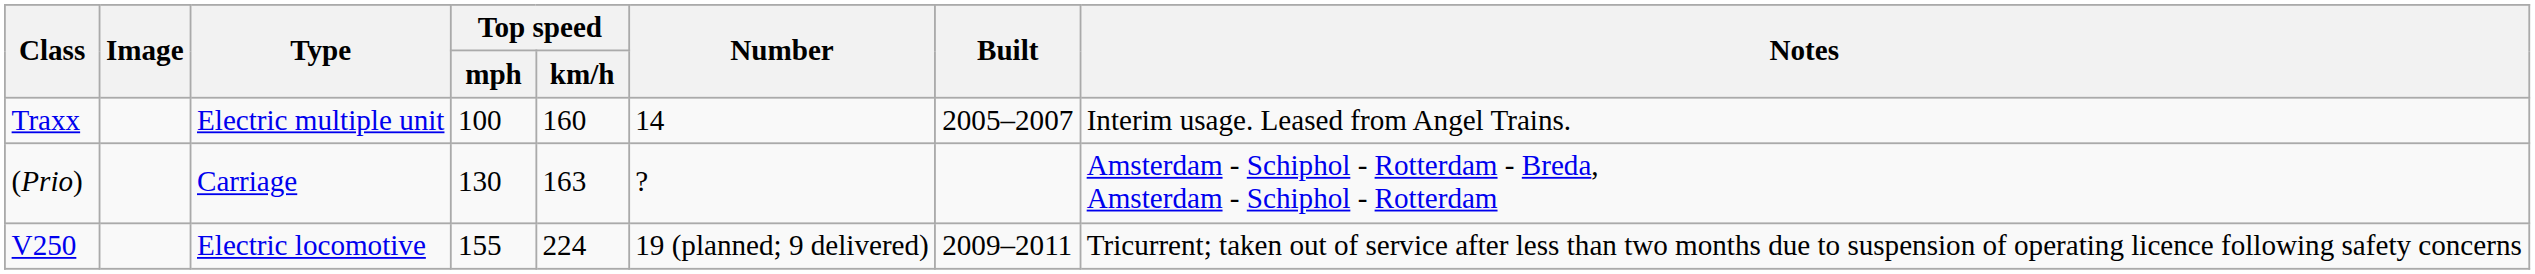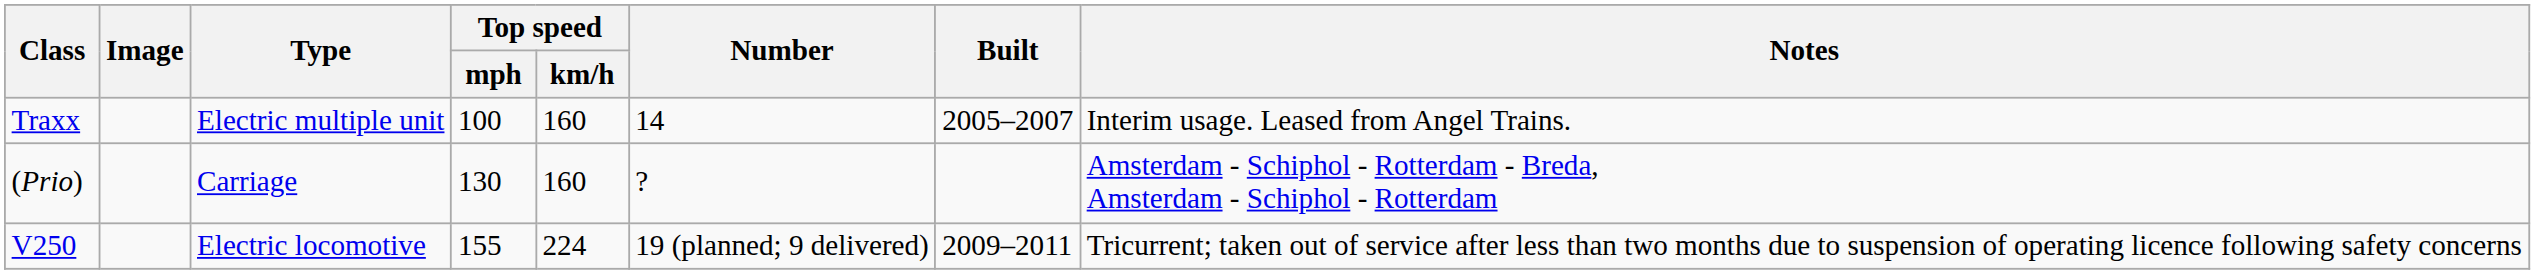 <table class="wikitable">
 <tr ---- bgcolor=#f9f9f9>
 <th rowspan="2"> Class </th>
 <th rowspan="2">Image</th>
 <th rowspan="2"> Type </th>
 <th colspan="2"> Top speed </th>
 <th rowspan="2"> Number </th>
 <th rowspan="2"> Built </th>
 <th rowspan="2"> Notes </th>
 </tr>
 <tr ---- bgcolor=#f9f9f9>
 <th> mph </th>
 <th> km/h </th>
 </tr>
 <tr>
 <td><a href='#'>Traxx</a></td>
 <td></td>
 <td><a href='#'>Electric multiple unit</a></td>
 <td>100</td>
 <td>160</td>
 <td>14</td>
 <td>2005–2007</td>
 <td>Interim usage. Leased from Angel Trains.</td>
 </tr>
 <tr>
 <td><em></em> (<em>Prio</em>)</td>
 <td></td>
 <td><a href='#'>Carriage</a></td>
 <td>130</td>
-<td>163</td>
+<td>160</td>
 <td>?</td>
 <td></td>
 <td><a href='#'>Amsterdam</a> - <a href='#'>Schiphol</a> - <a href='#'>Rotterdam</a> - <a href='#'>Breda</a>,<br> <a href='#'>Amsterdam</a> - <a href='#'>Schiphol</a> - <a href='#'>Rotterdam</a></td>
 </tr>
 <tr>
 <td><a href='#'>V250</a></td>
 <td></td>
 <td><a href='#'>Electric locomotive</a></td>
 <td>155</td>
 <td>224</td>
 <td>19 (planned; 9 delivered)</td>
 <td>2009–2011</td>
 <td>Tricurrent; taken out of service after less than two months due to suspension of operating licence following safety concerns</td>
 </tr>
 </table>
